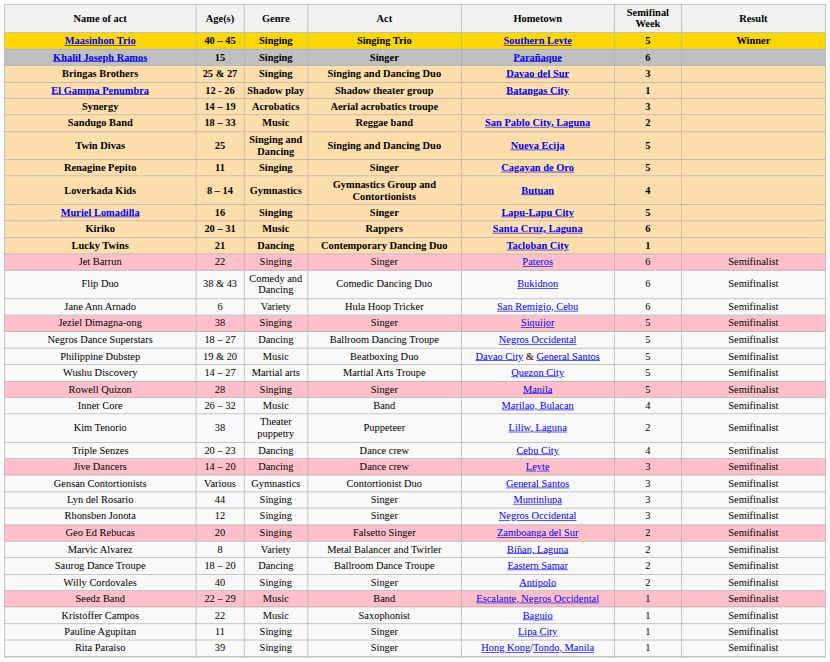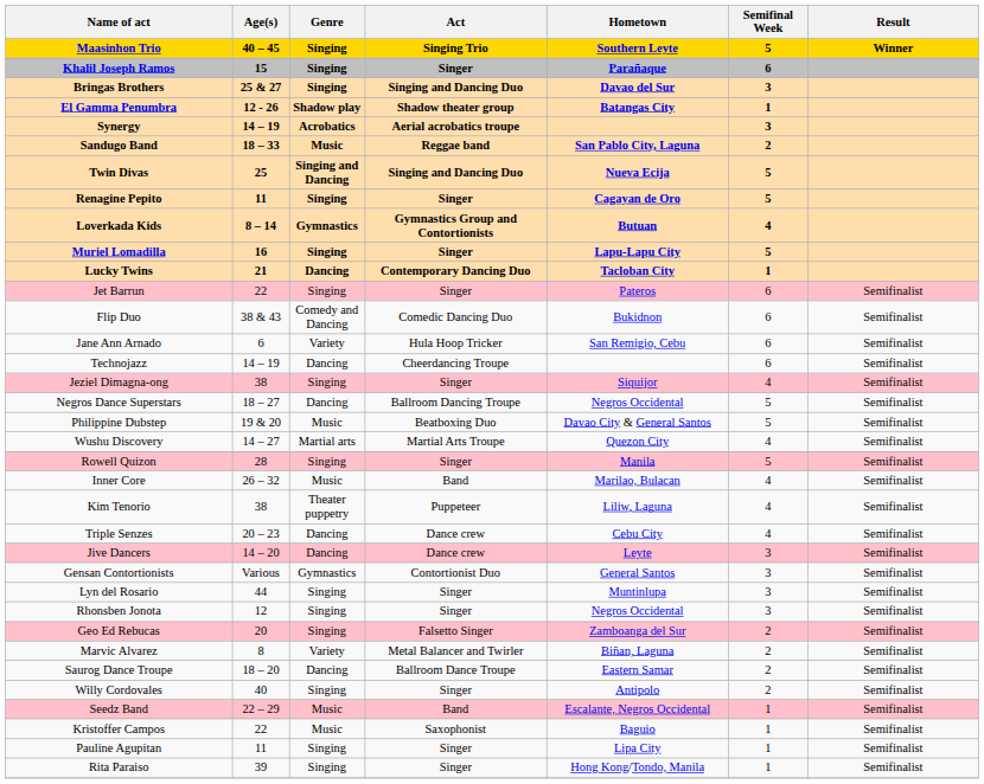 <table class="wikitable sortable" style="width:100%; text-align:center;">
 <tr>
 <th style="width:20%;">Name of act</th>
 <th data-sort-type="number" style="width:05%">Age(s)</th>
 <th style="width:05%">Genre</th>
 <th style="width:16%">Act</th>
 <th style="width:16%">Hometown</th>
 <th style="width:07%">Semifinal Week</th>
 <th style="width:15%">Result</th>
 </tr>
 <tr bgcolor="gold">
 <td><strong><a href='#'>Maasinhon Trio</a></strong></td>
 <td><strong>40 – 45</strong></td>
 <td><strong>Singing</strong></td>
 <td><strong>Singing Trio</strong></td>
 <td><strong><a href='#'>Southern Leyte</a></strong></td>
 <td><strong>5</strong></td>
 <td><strong>Winner</strong></td>
 </tr>
 <tr bgcolor="silver">
 <td><strong><a href='#'>Khalil Joseph Ramos</a></strong></td>
 <td><strong>15</strong></td>
 <td><strong>Singing</strong></td>
 <td><strong>Singer</strong></td>
 <td><strong><a href='#'>Parañaque</a></strong></td>
 <td><strong>6</strong></td>
 <td><strong></strong></td>
 </tr>
 <tr bgcolor="Navajowhite">
 <td><strong>Bringas Brothers</strong></td>
 <td><strong>25 & 27</strong></td>
 <td><strong>Singing</strong></td>
 <td><strong>Singing and Dancing Duo</strong></td>
 <td><strong><a href='#'>Davao del Sur</a></strong></td>
 <td><strong>3</strong></td>
 <td><strong></strong></td>
 </tr>
 <tr bgcolor="Navajowhite">
 <td><strong><a href='#'>El Gamma Penumbra</a></strong></td>
 <td><strong>12 - 26</strong></td>
 <td><strong>Shadow play</strong></td>
 <td><strong>Shadow theater group</strong></td>
 <td><strong><a href='#'>Batangas City</a></strong></td>
 <td><strong>1</strong></td>
 <td><strong></strong></td>
 </tr>
 <tr bgcolor="Navajowhite">
 <td><strong>Synergy</strong></td>
 <td><strong>14 – 19</strong></td>
 <td><strong>Acrobatics</strong></td>
 <td><strong>Aerial acrobatics troupe</strong></td>
 <td><strong></strong></td>
 <td><strong>3</strong></td>
 <td><strong></strong></td>
 </tr>
 <tr bgcolor="Navajowhite">
 <td><strong>Sandugo Band</strong></td>
 <td><strong>18 – 33</strong></td>
 <td><strong>Music</strong></td>
 <td><strong>Reggae band</strong></td>
 <td><strong><a href='#'>San Pablo City, Laguna</a></strong></td>
 <td><strong>2</strong></td>
 <td><strong></strong></td>
 </tr>
 <tr bgcolor="Navajowhite">
 <td><strong>Twin Divas</strong></td>
 <td><strong>25</strong></td>
 <td><strong>Singing and Dancing</strong></td>
 <td><strong>Singing and Dancing Duo</strong></td>
 <td><strong><a href='#'>Nueva Ecija</a></strong></td>
 <td><strong>5</strong></td>
 <td><strong></strong></td>
 </tr>
 <tr bgcolor="Navajowhite">
 <td><strong>Renagine Pepito</strong></td>
 <td><strong>11</strong></td>
 <td><strong>Singing</strong></td>
 <td><strong>Singer</strong></td>
 <td><strong><a href='#'>Cagayan de Oro</a></strong></td>
 <td><strong>5</strong></td>
 <td><strong></strong></td>
 </tr>
 <tr bgcolor="Navajowhite">
 <td><strong>Loverkada Kids</strong></td>
 <td><strong>8 – 14</strong></td>
 <td><strong>Gymnastics</strong></td>
 <td><strong>Gymnastics Group and Contortionists</strong></td>
 <td><strong><a href='#'>Butuan</a></strong></td>
 <td><strong>4</strong></td>
 <td><strong></strong></td>
 </tr>
 <tr bgcolor="Navajowhite">
 <td><strong><a href='#'>Muriel Lomadilla</a></strong></td>
 <td><strong>16</strong></td>
 <td><strong>Singing</strong></td>
 <td><strong>Singer</strong></td>
 <td><strong><a href='#'>Lapu-Lapu City</a></strong></td>
 <td><strong>5</strong></td>
 <td><strong></strong></td>
 </tr>
 <tr bgcolor="Navajowhite">
-<td><strong>Kiriko</strong></td>
-<td><strong>20 – 31</strong></td>
-<td><strong>Music</strong></td>
-<td><strong>Rappers</strong></td>
-<td><strong><a href='#'>Santa Cruz, Laguna</a></strong></td>
-<td><strong>6</strong></td>
-<td><strong></strong></td>
-</tr>
-<tr bgcolor="Navajowhite">
 <td><strong>Lucky Twins</strong></td>
 <td><strong>21</strong></td>
 <td><strong>Dancing</strong></td>
 <td><strong>Contemporary Dancing Duo</strong></td>
 <td><strong><a href='#'>Tacloban City</a></strong></td>
 <td><strong>1</strong></td>
 <td><strong></strong></td>
 </tr>
 <tr bgcolor="pink">
 <td>Jet Barrun</td>
 <td>22</td>
 <td>Singing</td>
 <td>Singer</td>
 <td><a href='#'>Pateros</a></td>
 <td>6</td>
 <td>Semifinalist</td>
 </tr>
 <tr>
 <td>Flip Duo</td>
 <td>38 & 43</td>
 <td>Comedy and Dancing</td>
 <td>Comedic Dancing Duo</td>
 <td><a href='#'>Bukidnon</a></td>
 <td>6</td>
 <td>Semifinalist</td>
 </tr>
 <tr>
 <td>Jane Ann Arnado</td>
 <td>6</td>
 <td>Variety</td>
 <td>Hula Hoop Tricker</td>
 <td><a href='#'>San Remigio, Cebu</a></td>
 <td>6</td>
 <td>Semifinalist</td>
 </tr>
+<tr>
+<td>Technojazz</td>
+<td>14 – 19</td>
+<td>Dancing</td>
+<td>Cheerdancing Troupe</td>
+<td></td>
+<td>6</td>
+<td>Semifinalist</td>
+</tr>
 <tr bgcolor="pink">
 <td>Jeziel Dimagna-ong</td>
 <td>38</td>
 <td>Singing</td>
 <td>Singer</td>
 <td><a href='#'>Siquijor</a></td>
-<td>5</td>
+<td>4</td>
 <td>Semifinalist</td>
 </tr>
 <tr>
 <td>Negros Dance Superstars</td>
 <td>18 – 27</td>
 <td>Dancing</td>
 <td>Ballroom Dancing Troupe</td>
 <td><a href='#'>Negros Occidental</a></td>
 <td>5</td>
 <td>Semifinalist</td>
 </tr>
 <tr>
 <td>Philippine Dubstep</td>
 <td>19 & 20</td>
 <td>Music</td>
 <td>Beatboxing Duo</td>
 <td><a href='#'>Davao City</a> & <a href='#'>General Santos</a></td>
 <td>5</td>
 <td>Semifinalist</td>
 </tr>
 <tr>
 <td>Wushu Discovery</td>
 <td>14 – 27</td>
 <td>Martial arts</td>
 <td>Martial Arts Troupe</td>
 <td><a href='#'>Quezon City</a></td>
-<td>5</td>
+<td>4</td>
 <td>Semifinalist</td>
 </tr>
 <tr bgcolor="pink">
 <td>Rowell Quizon</td>
 <td>28</td>
 <td>Singing</td>
 <td>Singer</td>
 <td><a href='#'>Manila</a></td>
 <td>5</td>
 <td>Semifinalist</td>
 </tr>
 <tr>
 <td>Inner Core</td>
 <td>26 – 32</td>
 <td>Music</td>
 <td>Band</td>
 <td><a href='#'>Marilao, Bulacan</a></td>
 <td>4</td>
 <td>Semifinalist</td>
 </tr>
 <tr>
 <td>Kim Tenorio</td>
 <td>38</td>
 <td>Theater puppetry</td>
 <td>Puppeteer</td>
 <td><a href='#'>Liliw, Laguna</a></td>
-<td>2</td>
+<td>4</td>
 <td>Semifinalist</td>
 </tr>
 <tr>
 <td>Triple Senzes</td>
 <td>20 – 23</td>
 <td>Dancing</td>
 <td>Dance crew</td>
 <td><a href='#'>Cebu City</a></td>
 <td>4</td>
 <td>Semifinalist</td>
 </tr>
 <tr bgcolor="pink">
 <td>Jive Dancers</td>
 <td>14 – 20</td>
 <td>Dancing</td>
 <td>Dance crew</td>
 <td><a href='#'>Leyte</a></td>
 <td>3</td>
 <td>Semifinalist</td>
 </tr>
 <tr>
 <td>Gensan Contortionists</td>
 <td>Various</td>
 <td>Gymnastics</td>
 <td>Contortionist Duo</td>
 <td><a href='#'>General Santos</a></td>
 <td>3</td>
 <td>Semifinalist</td>
 </tr>
 <tr>
 <td>Lyn del Rosario</td>
 <td>44</td>
 <td>Singing</td>
 <td>Singer</td>
 <td><a href='#'>Muntinlupa</a></td>
 <td>3</td>
 <td>Semifinalist</td>
 </tr>
 <tr>
 <td>Rhonsben Jonota</td>
 <td>12</td>
 <td>Singing</td>
 <td>Singer</td>
 <td><a href='#'>Negros Occidental</a></td>
 <td>3</td>
 <td>Semifinalist</td>
 </tr>
 <tr bgcolor="pink">
 <td>Geo Ed Rebucas</td>
 <td>20</td>
 <td>Singing</td>
 <td>Falsetto Singer</td>
 <td><a href='#'>Zamboanga del Sur</a></td>
 <td>2</td>
 <td>Semifinalist</td>
 </tr>
 <tr>
 <td>Marvic Alvarez</td>
 <td>8</td>
 <td>Variety</td>
 <td>Metal Balancer and Twirler</td>
 <td><a href='#'>Biñan, Laguna</a></td>
 <td>2</td>
 <td>Semifinalist</td>
 </tr>
 <tr>
 <td>Saurog Dance Troupe</td>
 <td>18 – 20</td>
 <td>Dancing</td>
 <td>Ballroom Dance Troupe</td>
 <td><a href='#'>Eastern Samar</a></td>
 <td>2</td>
 <td>Semifinalist</td>
 </tr>
 <tr>
 <td>Willy Cordovales</td>
 <td>40</td>
 <td>Singing</td>
 <td>Singer</td>
 <td><a href='#'>Antipolo</a></td>
 <td>2</td>
 <td>Semifinalist</td>
 </tr>
 <tr bgcolor="pink">
 <td>Seedz Band</td>
 <td>22 – 29</td>
 <td>Music</td>
 <td>Band</td>
 <td><a href='#'>Escalante, Negros Occidental</a></td>
 <td>1</td>
 <td>Semifinalist</td>
 </tr>
 <tr>
 <td>Kristoffer Campos</td>
 <td>22</td>
 <td>Music</td>
 <td>Saxophonist</td>
 <td><a href='#'>Baguio</a></td>
 <td>1</td>
 <td>Semifinalist</td>
 </tr>
 <tr>
 <td>Pauline Agupitan</td>
 <td>11</td>
 <td>Singing</td>
 <td>Singer</td>
 <td><a href='#'>Lipa City</a></td>
 <td>1</td>
 <td>Semifinalist</td>
 </tr>
 <tr>
 <td>Rita Paraiso</td>
 <td>39</td>
 <td>Singing</td>
 <td>Singer</td>
 <td><a href='#'>Hong Kong</a>/<a href='#'>Tondo, Manila</a></td>
 <td>1</td>
 <td>Semifinalist</td>
 </tr>
 <tr>
 </tr>
 </table>
